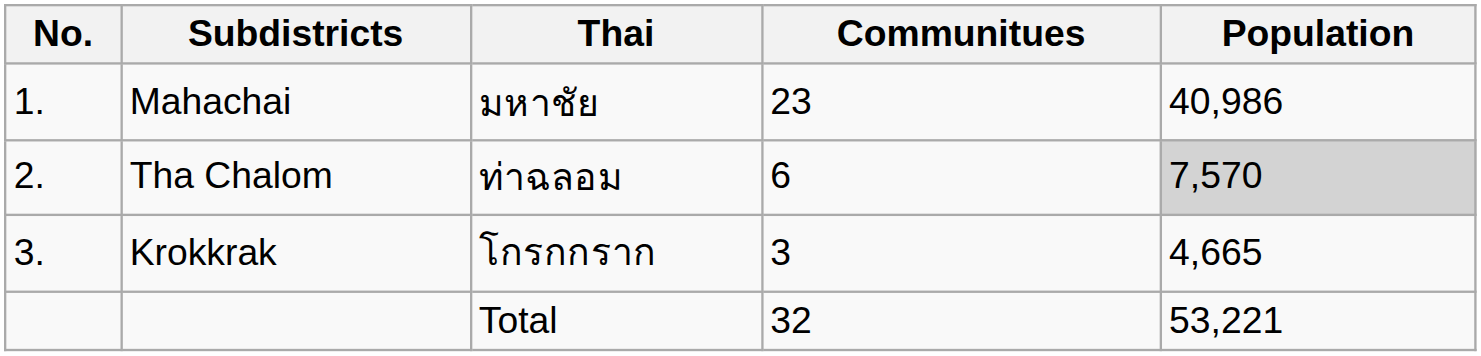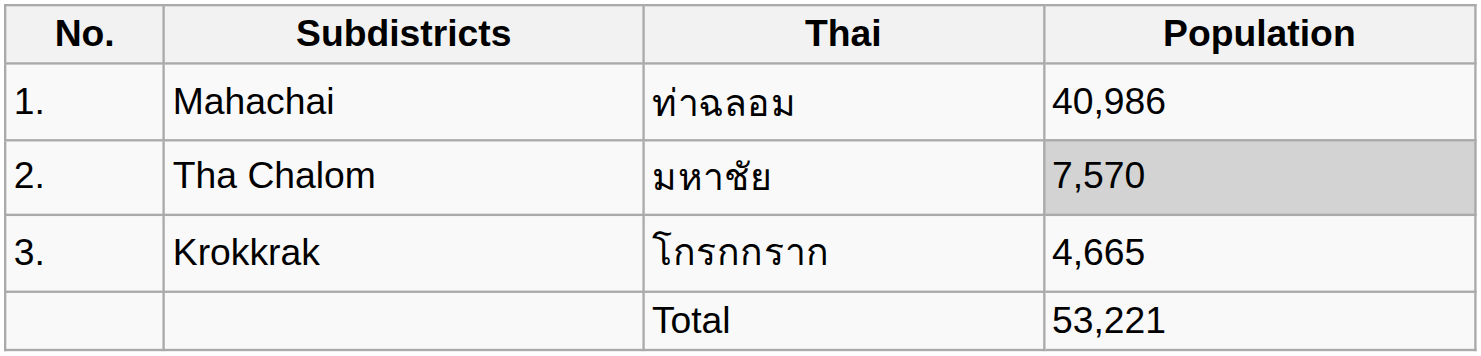 <table class="wikitable" style="width:50%;">
 <tr>
 <th>No.</th>
 <th>Subdistricts</th>
 <th>Thai</th>
-<th>Communitues</th>
 <th>Population</th>
 </tr>
 <tr>
 <td>1.</td>
 <td>Mahachai</td>
-<td>มหาชัย</td>
-<td>23</td>
+<td>ท่าฉลอม</td>
 <td>40,986</td>
 </tr>
 <tr>
 <td>2.</td>
 <td>Tha Chalom</td>
-<td>ท่าฉลอม</td>
-<td>6</td>
+<td>มหาชัย</td>
 <td style="background: lightgrey;">7,570</td>
 </tr>
 <tr>
 <td>3.</td>
 <td>Krokkrak</td>
 <td>โกรกกราก</td>
-<td>3</td>
 <td>4,665</td>
 </tr>
 <tr>
 <td></td>
 <td></td>
 <td>Total</td>
-<td>32</td>
 <td>53,221</td>
 </tr>
 </table>
